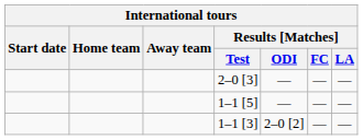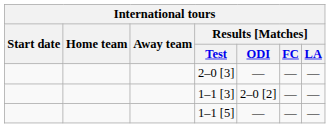 <table class="wikitable">
 <tr>
 <th colspan="7">International tours</th>
 </tr>
 <tr>
 <th rowspan="2">Start date</th>
 <th rowspan="2">Home team</th>
 <th rowspan="2">Away team</th>
 <th colspan="4">Results [Matches]</th>
 </tr>
 <tr>
 <th><a href='#'>Test</a></th>
 <th><a href='#'>ODI</a></th>
 <th><a href='#'>FC</a></th>
 <th><a href='#'>LA</a></th>
 </tr>
 <tr>
 <td><a href='#'></a></td>
 <td></td>
 <td></td>
 <td>2–0 [3]</td>
 <td ; style="text-align:center">—</td>
 <td ; style="text-align:center">—</td>
 <td ; style="text-align:center">—</td>
 </tr>
 <tr>
 <td><a href='#'></a></td>
 <td></td>
 <td></td>
-<td>1–1 [5]</td>
-<td ; style="text-align:center">—</td>
+<td>1–1 [3]</td>
+<td>2–0 [2]</td>
 <td ; style="text-align:center">—</td>
 <td ; style="text-align:center">—</td>
 </tr>
 <tr>
 <td><a href='#'></a></td>
 <td></td>
 <td></td>
-<td>1–1 [3]</td>
-<td>2–0 [2]</td>
+<td>1–1 [5]</td>
+<td ; style="text-align:center">—</td>
 <td ; style="text-align:center">—</td>
 <td ; style="text-align:center">—</td>
 </tr>
 </table>
